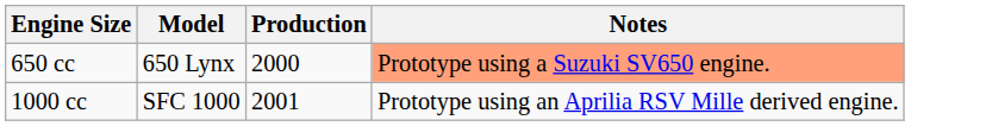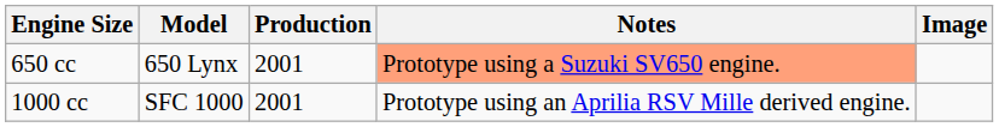 <table class="wikitable">
 <tr>
 <th>Engine Size</th>
 <th>Model</th>
 <th>Production</th>
 <th>Notes</th>
+<th>Image</th>
 </tr>
 <tr>
 <td>650 cc</td>
 <td>650 Lynx</td>
-<td>2000</td>
+<td>2001</td>
 <td style="background: lightsalmon;">Prototype using a <a href='#'>Suzuki SV650</a> engine.</td>
+<td></td>
 </tr>
 <tr>
 <td>1000 cc</td>
 <td>SFC 1000</td>
 <td>2001</td>
 <td>Prototype using an <a href='#'>Aprilia RSV Mille</a> derived engine.</td>
+<td></td>
 </tr>
 </table>
